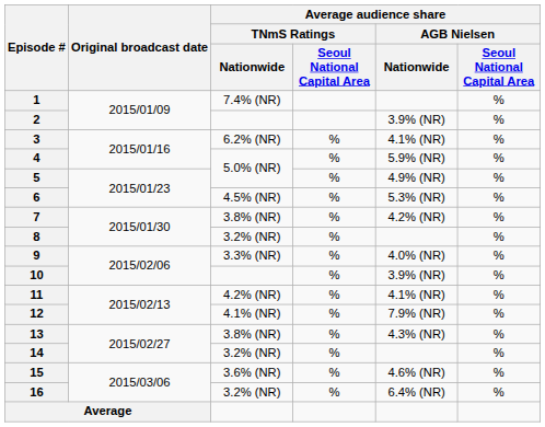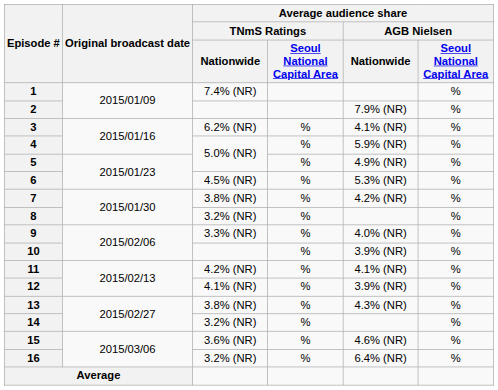 <table class=wikitable style="text-align:center">
 <tr>
 <th rowspan="3">Episode #</th>
 <th rowspan="3">Original broadcast date</th>
 <th colspan="4">Average audience share</th>
 </tr>
 <tr>
 <th colspan="2">TNmS Ratings </th>
 <th colspan="2">AGB Nielsen </th>
 </tr>
 <tr>
 <th width=100>Nationwide</th>
 <th width=100><a href='#'>Seoul National Capital Area</a></th>
 <th width=100>Nationwide</th>
 <th width=100><a href='#'>Seoul National Capital Area</a></th>
 </tr>
 <tr align=center>
 <th>1</th>
 <td rowspan="2">2015/01/09</td>
 <td>7.4% (NR)</td>
 <td></td>
 <td></td>
 <td>%</td>
 </tr>
 <tr align=center>
 <th>2</th>
 <td></td>
 <td></td>
-<td>3.9% (NR)</td>
+<td>7.9% (NR)</td>
 <td>%</td>
 </tr>
 <tr align=center>
 <th>3</th>
 <td rowspan="2">2015/01/16</td>
 <td>6.2% (NR)</td>
 <td>%</td>
 <td>4.1% (NR)</td>
 <td>%</td>
 </tr>
 <tr align=center>
 <th>4</th>
 <td rowspan=2>5.0% (NR)</td>
 <td>%</td>
 <td>5.9% (NR)</td>
 <td>%</td>
 </tr>
 <tr align=center>
 <th>5</th>
 <td rowspan="2">2015/01/23</td>
 <td>%</td>
 <td>4.9% (NR)</td>
 <td>%</td>
 </tr>
 <tr align=center>
 <th>6</th>
 <td>4.5% (NR)</td>
 <td>%</td>
 <td>5.3% (NR)</td>
 <td>%</td>
 </tr>
 <tr align=center>
 <th>7</th>
 <td rowspan="2">2015/01/30</td>
 <td>3.8% (NR)</td>
 <td>%</td>
 <td>4.2% (NR)</td>
 <td>%</td>
 </tr>
 <tr align=center>
 <th>8</th>
 <td>3.2% (NR)</td>
 <td>%</td>
 <td></td>
 <td>%</td>
 </tr>
 <tr align=center>
 <th>9</th>
 <td rowspan="2">2015/02/06</td>
 <td>3.3% (NR)</td>
 <td>%</td>
 <td>4.0% (NR)</td>
 <td>%</td>
 </tr>
 <tr align=center>
 <th>10</th>
 <td></td>
 <td>%</td>
 <td>3.9% (NR)</td>
 <td>%</td>
 </tr>
 <tr align=center>
 <th>11</th>
 <td rowspan="2">2015/02/13</td>
 <td>4.2% (NR)</td>
 <td>%</td>
 <td>4.1% (NR)</td>
 <td>%</td>
 </tr>
 <tr align=center>
 <th>12</th>
 <td>4.1% (NR)</td>
 <td>%</td>
-<td>7.9% (NR)</td>
+<td>3.9% (NR)</td>
 <td>%</td>
 </tr>
 <tr align=center>
 <th>13</th>
 <td rowspan="2">2015/02/27</td>
 <td>3.8% (NR)</td>
 <td>%</td>
 <td>4.3% (NR)</td>
 <td>%</td>
 </tr>
 <tr align=center>
 <th>14</th>
 <td>3.2% (NR)</td>
 <td>%</td>
 <td></td>
 <td>%</td>
 </tr>
 <tr align=center>
 <th>15</th>
 <td rowspan="2">2015/03/06</td>
 <td>3.6% (NR)</td>
 <td>%</td>
 <td>4.6% (NR)</td>
 <td>%</td>
 </tr>
 <tr align=center>
 <th>16</th>
 <td>3.2% (NR)</td>
 <td>%</td>
 <td>6.4% (NR)</td>
 <td>%</td>
 </tr>
 <tr align=center>
 <th colspan=2>Average</th>
 <td></td>
 <td></td>
 <td></td>
 <td></td>
 </tr>
 </table>
